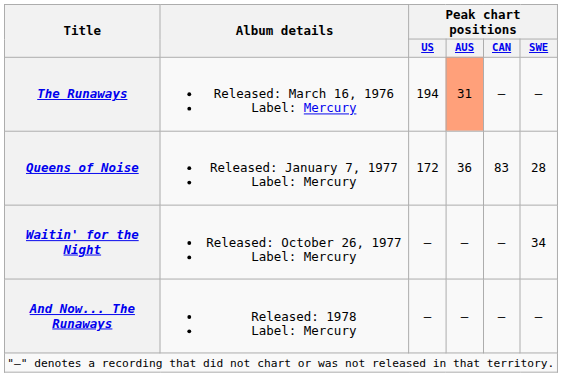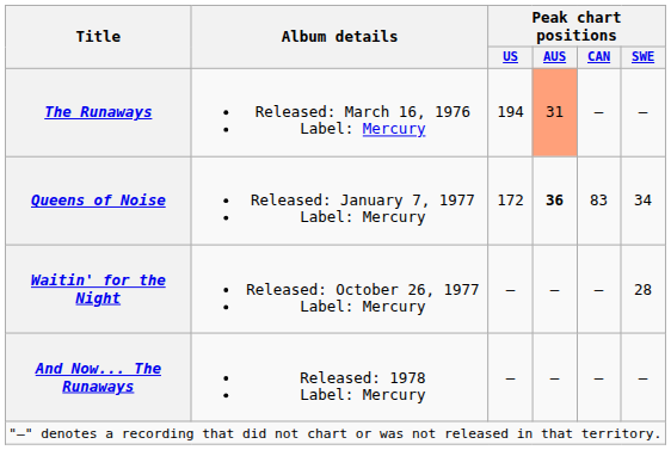 <table class="wikitable plainrowheaders" style="text-align:center;">
 <tr>
 <th rowspan="2" style="width:12em;">Title</th>
 <th rowspan="2">Album details</th>
 <th colspan="4">Peak chart positions</th>
 </tr>
 <tr>
 <th style="width:3em; font-size:85%"><a href='#'>US</a><br></th>
 <th style="width:3em; font-size:85%"><a href='#'>AUS</a><br></th>
 <th style="width:3em; font-size:85%"><a href='#'>CAN</a><br></th>
 <th style="width:3em; font-size:85%"><a href='#'>SWE</a><br></th>
 </tr>
 <tr>
 <th scope="row"><em><a href='#'>The Runaways</a></em></th>
 <td><br><ul><li>Released: March 16, 1976</li><li>Label: <a href='#'>Mercury</a></li></ul></td>
 <td>194</td>
 <td style="background: lightsalmon;">31</td>
 <td>—</td>
 <td>—</td>
 </tr>
 <tr>
 <th scope="row"><em><a href='#'>Queens of Noise</a></em></th>
 <td><br><ul><li>Released: January 7, 1977</li><li>Label: Mercury</li></ul></td>
 <td>172</td>
-<td>36</td>
+<td><strong>36</strong></td>
 <td>83</td>
-<td>28</td>
+<td>34</td>
 </tr>
 <tr>
 <th scope="row"><em><a href='#'>Waitin' for the Night</a></em></th>
 <td><br><ul><li>Released: October 26, 1977</li><li>Label: Mercury</li></ul></td>
 <td>—</td>
 <td>—</td>
 <td>—</td>
-<td>34</td>
+<td>28</td>
 </tr>
 <tr>
 <th scope="row"><em><a href='#'>And Now... The Runaways</a></em></th>
 <td><br><ul><li>Released: 1978</li><li>Label: Mercury</li></ul></td>
 <td>—</td>
 <td>—</td>
 <td>—</td>
 <td>—</td>
 </tr>
 <tr>
 <td colspan="8" style="font-size:90%">"—" denotes a recording that did not chart or was not released in that territory.</td>
 </tr>
 </table>
